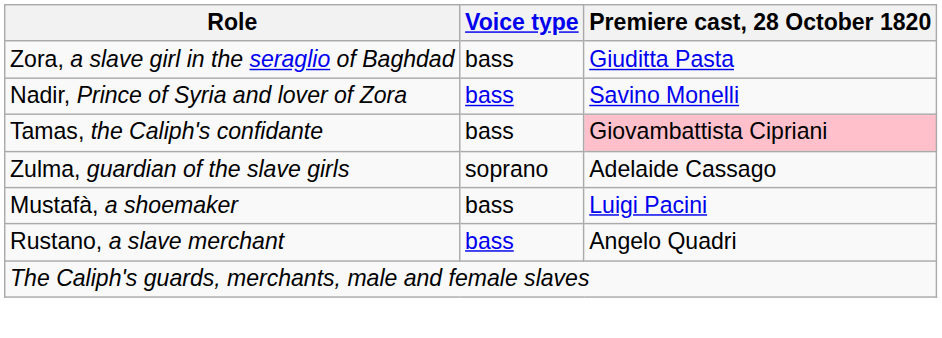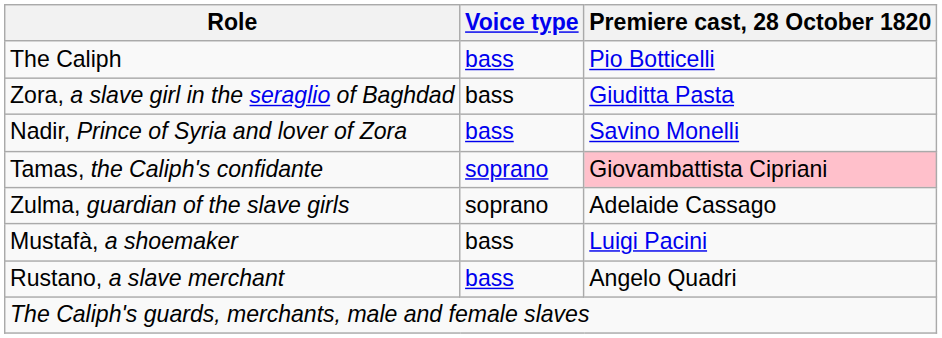 <table class="wikitable">
 <tr>
 <th>Role</th>
 <th><a href='#'>Voice type</a></th>
 <th>Premiere cast, 28 October 1820</th>
+</tr>
+<tr>
+<td>The Caliph</td>
+<td><a href='#'>bass</a></td>
+<td><a href='#'>Pio Botticelli</a></td>
 </tr>
 <tr>
 <td>Zora, <em>a slave girl in the <a href='#'>seraglio</a> of Baghdad</em></td>
 <td>bass</td>
 <td><a href='#'>Giuditta Pasta</a></td>
 </tr>
 <tr>
 <td>Nadir, <em>Prince of Syria and lover of Zora</em></td>
 <td><a href='#'>bass</a></td>
 <td><a href='#'>Savino Monelli</a></td>
 </tr>
 <tr>
 <td>Tamas, <em>the Caliph's confidante</em></td>
-<td>bass</td>
+<td><a href='#'>soprano</a></td>
 <td style="background: pink;">Giovambattista Cipriani</td>
 </tr>
 <tr>
 <td>Zulma, <em>guardian of the slave girls</em></td>
 <td>soprano</td>
 <td>Adelaide Cassago</td>
 </tr>
 <tr>
 <td>Mustafà, <em>a shoemaker</em></td>
 <td>bass</td>
 <td><a href='#'>Luigi Pacini</a></td>
 </tr>
 <tr>
 <td>Rustano, <em>a slave merchant</em></td>
 <td><a href='#'>bass</a></td>
 <td>Angelo Quadri</td>
 </tr>
 <tr>
 <td colspan="3"><em>The Caliph's guards, merchants, male and female slaves</em></td>
 </tr>
 </table>
